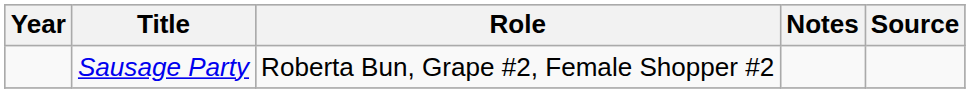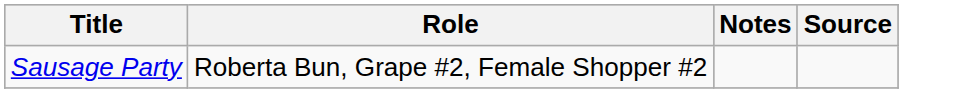 <table class="wikitable sortable plainrowheaders">
 <tr>
-<th>Year</th>
 <th>Title</th>
 <th>Role</th>
 <th class="unsortable">Notes</th>
 <th class="unsortable">Source</th>
 </tr>
 <tr>
-<td></td>
 <td><em><a href='#'>Sausage Party</a></em></td>
 <td>Roberta Bun, Grape #2, Female Shopper #2</td>
 <td></td>
 <td></td>
 </tr>
 </table>
